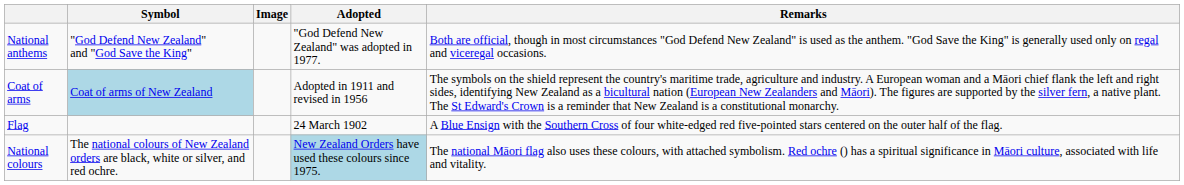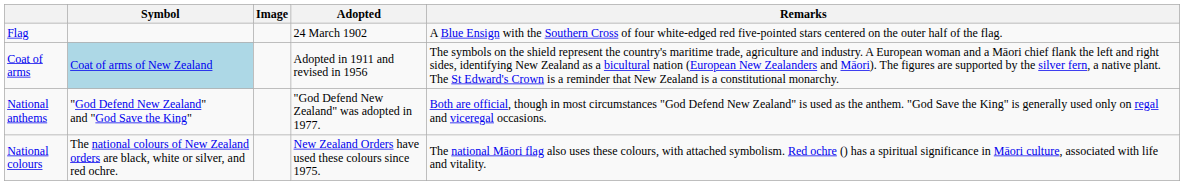 <table class="wikitable">
 <tr>
 <th></th>
 <th>Symbol</th>
 <th>Image</th>
 <th>Adopted</th>
 <th>Remarks</th>
 </tr>
 <tr>
-<td><a href='#'>National anthems</a></td>
-<td>"<a href='#'>God Defend New Zealand</a>"<br> and "<a href='#'>God Save the King</a>"</td>
-<td> <br> </td>
-<td>"God Defend New Zealand" was adopted in 1977.</td>
-<td><a href='#'>Both are official</a>, though in most circumstances "God Defend New Zealand" is used as the anthem. "God Save the King" is generally used only on <a href='#'>regal</a> and <a href='#'>viceregal</a> occasions.</td>
+<td><a href='#'>Flag</a></td>
+<td></td>
+<td></td>
+<td>24 March 1902</td>
+<td>A <a href='#'>Blue Ensign</a> with the <a href='#'>Southern Cross</a> of four white-edged red five-pointed stars centered on the outer half of the flag.</td>
 </tr>
 <tr>
 <td><a href='#'>Coat of arms</a></td>
 <td style="background: lightblue;"><a href='#'>Coat of arms of New Zealand</a></td>
 <td style="text-align:center;"></td>
 <td>Adopted in 1911 and revised in 1956</td>
 <td>The symbols on the shield represent the country's maritime trade, agriculture and industry. A European woman and a Māori chief flank the left and right sides, identifying New Zealand as a <a href='#'>bicultural</a> nation (<a href='#'>European New Zealanders</a> and <a href='#'>Māori</a>). The figures are supported by the <a href='#'>silver fern</a>, a native plant. The <a href='#'>St Edward's Crown</a> is a reminder that New Zealand is a constitutional monarchy.</td>
 </tr>
 <tr>
-<td><a href='#'>Flag</a></td>
-<td></td>
-<td></td>
-<td>24 March 1902</td>
-<td>A <a href='#'>Blue Ensign</a> with the <a href='#'>Southern Cross</a> of four white-edged red five-pointed stars centered on the outer half of the flag.</td>
+<td><a href='#'>National anthems</a></td>
+<td>"<a href='#'>God Defend New Zealand</a>"<br> and "<a href='#'>God Save the King</a>"</td>
+<td> <br> </td>
+<td>"God Defend New Zealand" was adopted in 1977.</td>
+<td><a href='#'>Both are official</a>, though in most circumstances "God Defend New Zealand" is used as the anthem. "God Save the King" is generally used only on <a href='#'>regal</a> and <a href='#'>viceregal</a> occasions.</td>
 </tr>
 <tr>
 <td><a href='#'>National colours</a></td>
 <td>The <a href='#'>national colours of New Zealand orders</a> are black, white or silver, and red ochre.</td>
 <td style="text-align:center;"></td>
-<td style="background: lightblue;"><a href='#'>New Zealand Orders</a> have used these colours since 1975.</td>
+<td><a href='#'>New Zealand Orders</a> have used these colours since 1975.</td>
 <td>The <a href='#'>national Māori flag</a> also uses these colours, with attached symbolism. <a href='#'>Red ochre</a> () has a spiritual significance in <a href='#'>Māori culture</a>, associated with life and vitality.</td>
 </tr>
 </table>
